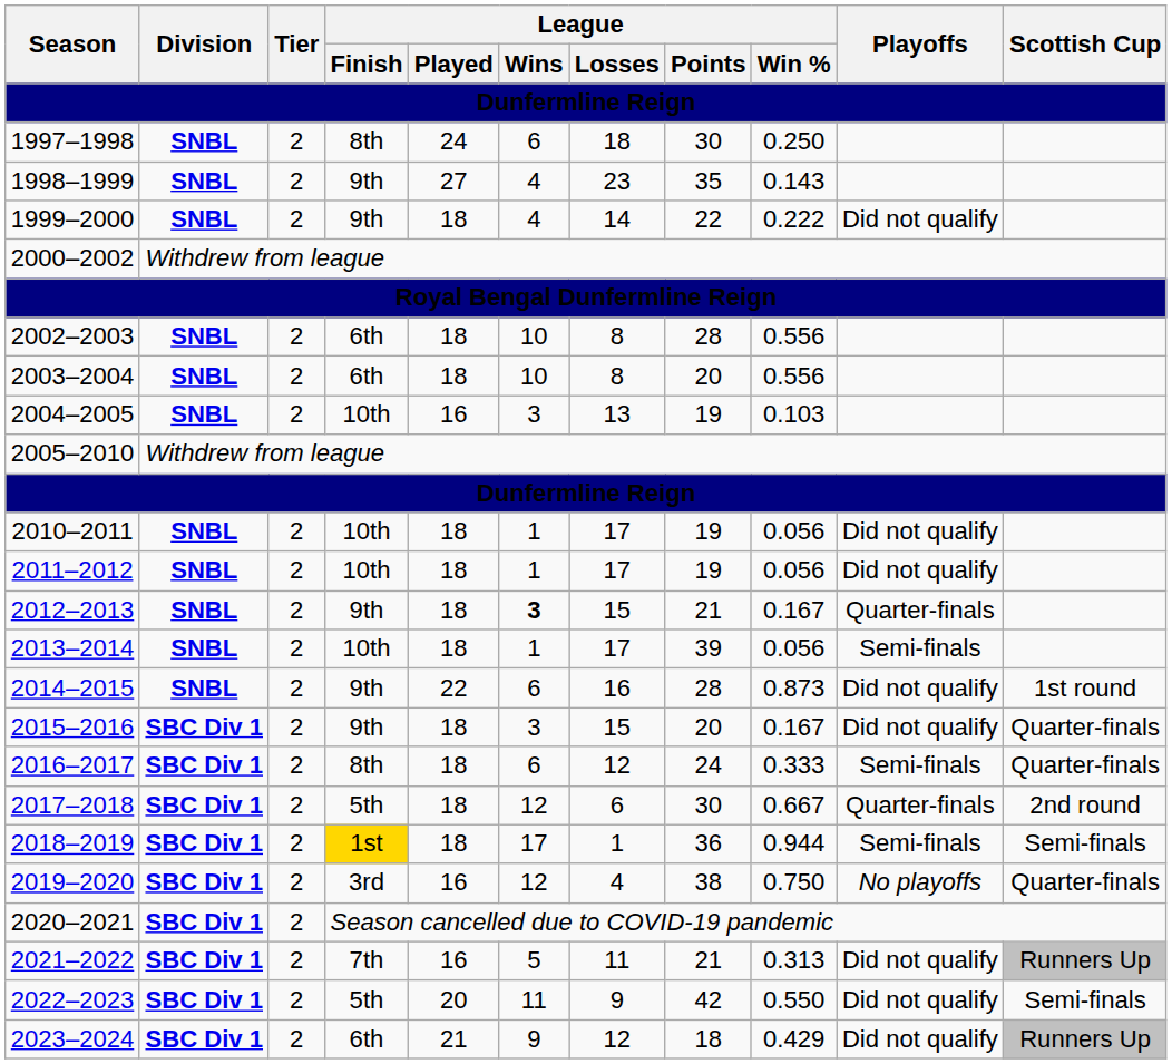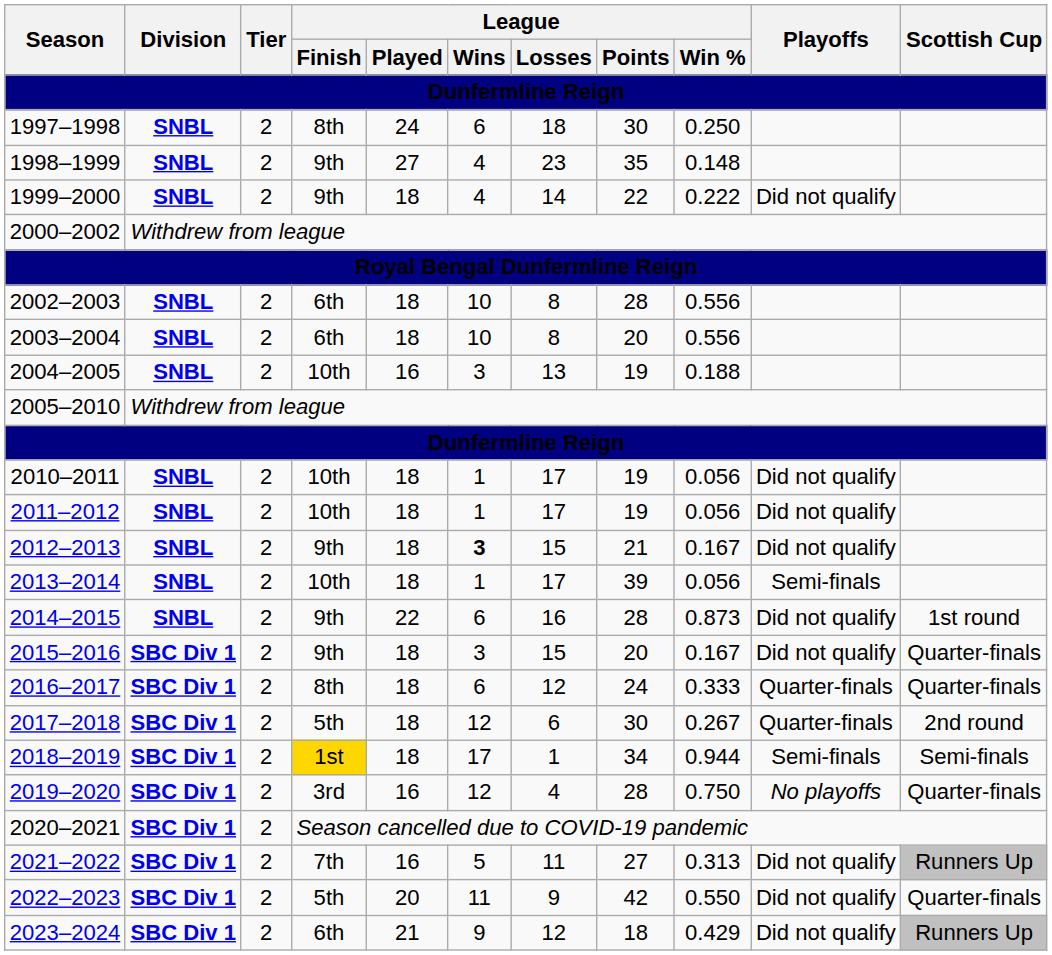 <table class="wikitable" style="font-size:100%;">
 <tr bgcolor="#efefef">
 <th rowspan="2">Season</th>
 <th rowspan="2">Division</th>
 <th rowspan="2">Tier</th>
 <th colspan="6">League</th>
 <th rowspan="2">Playoffs</th>
 <th rowspan="2">Scottish Cup</th>
 </tr>
 <tr>
 <th>Finish</th>
 <th>Played</th>
 <th>Wins</th>
 <th>Losses</th>
 <th>Points</th>
 <th>Win %</th>
 </tr>
 <tr>
 <td colspan="13" align=center bgcolor="#000080"><span><strong>Dunfermline Reign</strong></span></td>
 </tr>
 <tr>
 <td style="text-align:center;">1997–1998</td>
 <td style="text-align:center;"><strong><a href='#'>SNBL</a></strong></td>
 <td style="text-align:center;">2</td>
 <td style="text-align:center;">8th</td>
 <td style="text-align:center;">24</td>
 <td style="text-align:center;">6</td>
 <td style="text-align:center;">18</td>
 <td style="text-align:center;">30</td>
 <td style="text-align:center;">0.250</td>
 <td style="text-align:center;"></td>
 <td style="text-align:center;"></td>
 </tr>
 <tr>
 <td style="text-align:center;">1998–1999</td>
 <td style="text-align:center;"><strong><a href='#'>SNBL</a></strong></td>
 <td style="text-align:center;">2</td>
 <td style="text-align:center;">9th</td>
 <td style="text-align:center;">27</td>
 <td style="text-align:center;">4</td>
 <td style="text-align:center;">23</td>
 <td style="text-align:center;">35</td>
-<td style="text-align:center;">0.143</td>
+<td style="text-align:center;">0.148</td>
 <td style="text-align:center;"></td>
 <td style="text-align:center;"></td>
 </tr>
 <tr>
 <td style="text-align:center;">1999–2000</td>
 <td style="text-align:center;"><strong><a href='#'>SNBL</a></strong></td>
 <td style="text-align:center;">2</td>
 <td style="text-align:center;">9th</td>
 <td style="text-align:center;">18</td>
 <td style="text-align:center;">4</td>
 <td style="text-align:center;">14</td>
 <td style="text-align:center;">22</td>
 <td style="text-align:center;">0.222</td>
 <td style="text-align:center;">Did not qualify</td>
 <td style="text-align:center;"></td>
 </tr>
 <tr>
 <td style="text-align:center;">2000–2002</td>
 <td colspan=10><em>Withdrew from league</em></td>
 </tr>
 <tr>
 <td colspan="13" align=center bgcolor="#000080"><span><strong>Royal Bengal Dunfermline Reign</strong></span></td>
 </tr>
 <tr>
 <td style="text-align:center;">2002–2003</td>
 <td style="text-align:center;"><strong><a href='#'>SNBL</a></strong></td>
 <td style="text-align:center;">2</td>
 <td style="text-align:center;">6th</td>
 <td style="text-align:center;">18</td>
 <td style="text-align:center;">10</td>
 <td style="text-align:center;">8</td>
 <td style="text-align:center;">28</td>
 <td style="text-align:center;">0.556</td>
 <td style="text-align:center;"></td>
 <td style="text-align:center;"></td>
 </tr>
 <tr>
 <td style="text-align:center;">2003–2004</td>
 <td style="text-align:center;"><strong><a href='#'>SNBL</a></strong></td>
 <td style="text-align:center;">2</td>
 <td style="text-align:center;">6th</td>
 <td style="text-align:center;">18</td>
 <td style="text-align:center;">10</td>
 <td style="text-align:center;">8</td>
 <td style="text-align:center;">20</td>
 <td style="text-align:center;">0.556</td>
 <td style="text-align:center;"></td>
 <td style="text-align:center;"></td>
 </tr>
 <tr>
 <td style="text-align:center;">2004–2005</td>
 <td style="text-align:center;"><strong><a href='#'>SNBL</a></strong></td>
 <td style="text-align:center;">2</td>
 <td style="text-align:center;">10th</td>
 <td style="text-align:center;">16</td>
 <td style="text-align:center;">3</td>
 <td style="text-align:center;">13</td>
 <td style="text-align:center;">19</td>
-<td style="text-align:center;">0.103</td>
+<td style="text-align:center;">0.188</td>
 <td style="text-align:center;"></td>
 <td style="text-align:center;"></td>
 </tr>
 <tr>
 <td style="text-align:center;">2005–2010</td>
 <td colspan=10><em>Withdrew from league</em></td>
 </tr>
 <tr>
 <td colspan="13" align=center bgcolor="#000080"><span><strong>Dunfermline Reign</strong></span></td>
 </tr>
 <tr>
 <td style="text-align:center;">2010–2011</td>
 <td style="text-align:center;"><strong><a href='#'>SNBL</a></strong></td>
 <td style="text-align:center;">2</td>
 <td style="text-align:center;">10th</td>
 <td style="text-align:center;">18</td>
 <td style="text-align:center;">1</td>
 <td style="text-align:center;">17</td>
 <td style="text-align:center;">19</td>
 <td style="text-align:center;">0.056</td>
 <td style="text-align:center;">Did not qualify</td>
 <td style="text-align:center;"></td>
 </tr>
 <tr>
 <td style="text-align:center;"><a href='#'>2011–2012</a></td>
 <td style="text-align:center;"><strong><a href='#'>SNBL</a></strong></td>
 <td style="text-align:center;">2</td>
 <td style="text-align:center;">10th</td>
 <td style="text-align:center;">18</td>
 <td style="text-align:center;">1</td>
 <td style="text-align:center;">17</td>
 <td style="text-align:center;">19</td>
 <td style="text-align:center;">0.056</td>
 <td style="text-align:center;">Did not qualify</td>
 <td style="text-align:center;"></td>
 </tr>
 <tr>
 <td style="text-align:center;"><a href='#'>2012–2013</a></td>
 <td style="text-align:center;"><strong><a href='#'>SNBL</a></strong></td>
 <td style="text-align:center;">2</td>
 <td style="text-align:center;">9th</td>
 <td style="text-align:center;">18</td>
 <td style="text-align:center;"><strong>3</strong></td>
 <td style="text-align:center;">15</td>
 <td style="text-align:center;">21</td>
 <td style="text-align:center;">0.167</td>
-<td style="text-align:center;">Quarter-finals</td>
+<td style="text-align:center;">Did not qualify</td>
 <td style="text-align:center;"></td>
 </tr>
 <tr>
 <td style="text-align:center;"><a href='#'>2013–2014</a></td>
 <td style="text-align:center;"><strong><a href='#'>SNBL</a></strong></td>
 <td style="text-align:center;">2</td>
 <td style="text-align:center;">10th</td>
 <td style="text-align:center;">18</td>
 <td style="text-align:center;">1</td>
 <td style="text-align:center;">17</td>
 <td style="text-align:center;">39</td>
 <td style="text-align:center;">0.056</td>
 <td style="text-align:center;">Semi-finals</td>
 <td style="text-align:center;"></td>
 </tr>
 <tr>
 <td style="text-align:center;"><a href='#'>2014–2015</a></td>
 <td style="text-align:center;"><strong><a href='#'>SNBL</a></strong></td>
 <td style="text-align:center;">2</td>
 <td style="text-align:center;">9th</td>
 <td style="text-align:center;">22</td>
 <td style="text-align:center;">6</td>
 <td style="text-align:center;">16</td>
 <td style="text-align:center;">28</td>
 <td style="text-align:center;">0.873</td>
 <td style="text-align:center;">Did not qualify</td>
 <td style="text-align:center;">1st round</td>
 </tr>
 <tr>
 <td style="text-align:center;"><a href='#'>2015–2016</a></td>
 <td style="text-align:center;"><strong><a href='#'>SBC Div 1</a></strong></td>
 <td style="text-align:center;">2</td>
 <td style="text-align:center;">9th</td>
 <td style="text-align:center;">18</td>
 <td style="text-align:center;">3</td>
 <td style="text-align:center;">15</td>
 <td style="text-align:center;">20</td>
 <td style="text-align:center;">0.167</td>
 <td style="text-align:center;">Did not qualify</td>
 <td style="text-align:center;">Quarter-finals</td>
 </tr>
 <tr>
 <td style="text-align:center;"><a href='#'>2016–2017</a></td>
 <td style="text-align:center;"><strong><a href='#'>SBC Div 1</a></strong></td>
 <td style="text-align:center;">2</td>
 <td style="text-align:center;">8th</td>
 <td style="text-align:center;">18</td>
 <td style="text-align:center;">6</td>
 <td style="text-align:center;">12</td>
 <td style="text-align:center;">24</td>
 <td style="text-align:center;">0.333</td>
-<td style="text-align:center;">Semi-finals</td>
+<td style="text-align:center;">Quarter-finals</td>
 <td style="text-align:center;">Quarter-finals</td>
 </tr>
 <tr>
 <td style="text-align:center;"><a href='#'>2017–2018</a></td>
 <td style="text-align:center;"><strong><a href='#'>SBC Div 1</a></strong></td>
 <td style="text-align:center;">2</td>
 <td style="text-align:center;">5th</td>
 <td style="text-align:center;">18</td>
 <td style="text-align:center;">12</td>
 <td style="text-align:center;">6</td>
 <td style="text-align:center;">30</td>
-<td style="text-align:center;">0.667</td>
+<td style="text-align:center;">0.267</td>
 <td style="text-align:center;">Quarter-finals</td>
 <td style="text-align:center;">2nd round</td>
 </tr>
 <tr>
 <td style="text-align:center;"><a href='#'>2018–2019</a></td>
 <td style="text-align:center;"><strong><a href='#'>SBC Div 1</a></strong></td>
 <td style="text-align:center;">2</td>
 <td style="text-align:center;"bgcolor=gold>1st</td>
 <td style="text-align:center;">18</td>
 <td style="text-align:center;">17</td>
 <td style="text-align:center;">1</td>
-<td style="text-align:center;">36</td>
+<td style="text-align:center;">34</td>
 <td style="text-align:center;">0.944</td>
 <td style="text-align:center;">Semi-finals</td>
 <td style="text-align:center;">Semi-finals</td>
 </tr>
 <tr>
 <td style="text-align:center;"><a href='#'>2019–2020</a></td>
 <td style="text-align:center;"><strong><a href='#'>SBC Div 1</a></strong></td>
 <td style="text-align:center;">2</td>
 <td style="text-align:center;">3rd</td>
 <td style="text-align:center;">16</td>
 <td style="text-align:center;">12</td>
 <td style="text-align:center;">4</td>
-<td style="text-align:center;">38</td>
+<td style="text-align:center;">28</td>
 <td style="text-align:center;">0.750</td>
 <td style="text-align:center;"><em>No playoffs</em></td>
 <td style="text-align:center;">Quarter-finals</td>
 </tr>
 <tr>
 <td style="text-align:center;">2020–2021</td>
 <td style="text-align:center;"><strong><a href='#'>SBC Div 1</a></strong></td>
 <td style="text-align:center;">2</td>
 <td colspan=8><em>Season cancelled due to COVID-19 pandemic</em></td>
 </tr>
 <tr>
 <td style="text-align:center;"><a href='#'>2021–2022</a></td>
 <td style="text-align:center;"><strong><a href='#'>SBC Div 1</a></strong></td>
 <td style="text-align:center;">2</td>
 <td style="text-align:center;">7th</td>
 <td style="text-align:center;">16</td>
 <td style="text-align:center;">5</td>
 <td style="text-align:center;">11</td>
-<td style="text-align:center;">21</td>
+<td style="text-align:center;">27</td>
 <td style="text-align:center;">0.313</td>
 <td style="text-align:center;">Did not qualify</td>
 <td style="text-align:center;"bgcolor=silver>Runners Up</td>
 </tr>
 <tr>
 <td style="text-align:center;"><a href='#'>2022–2023</a></td>
 <td style="text-align:center;"><strong><a href='#'>SBC Div 1</a></strong></td>
 <td style="text-align:center;">2</td>
 <td style="text-align:center;">5th</td>
 <td style="text-align:center;">20</td>
 <td style="text-align:center;">11</td>
 <td style="text-align:center;">9</td>
 <td style="text-align:center;">42</td>
 <td style="text-align:center;">0.550</td>
 <td style="text-align:center;">Did not qualify</td>
-<td style="text-align:center;">Semi-finals</td>
+<td style="text-align:center;">Quarter-finals</td>
 </tr>
 <tr>
 <td style="text-align:center;"><a href='#'>2023–2024</a></td>
 <td style="text-align:center;"><strong><a href='#'>SBC Div 1</a></strong></td>
 <td style="text-align:center;">2</td>
 <td style="text-align:center;">6th</td>
 <td style="text-align:center;">21</td>
 <td style="text-align:center;">9</td>
 <td style="text-align:center;">12</td>
 <td style="text-align:center;">18</td>
 <td style="text-align:center;">0.429</td>
 <td style="text-align:center;">Did not qualify</td>
 <td style="text-align:center;"bgcolor=silver>Runners Up</td>
 </tr>
 </table>
